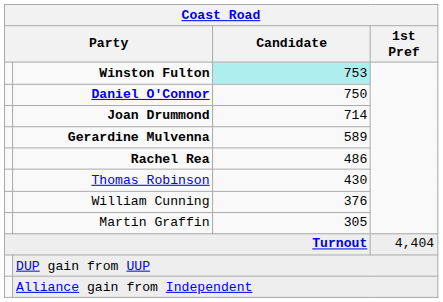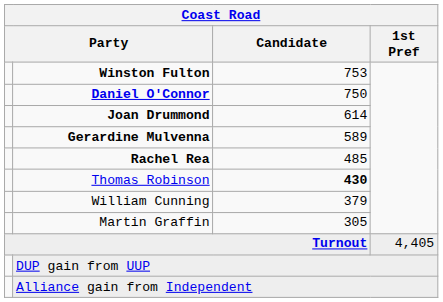 <table class="wikitable">
 <tr>
 <th colspan="4" align="center"><a href='#'>Coast Road</a></th>
 </tr>
 <tr>
 <th colspan="2" align="center" width=200>Party</th>
 <th width=150>Candidate</th>
 <th width=60>1st Pref</th>
 </tr>
 <tr>
 <td></td>
 <td align="right"><strong>Winston Fulton</strong></td>
-<td align="right" style="background: paleturquoise;">753</td>
+<td align="right">753</td>
 </tr>
 <tr>
 <td></td>
 <td align="right"><strong><a href='#'>Daniel O'Connor</a></strong></td>
 <td align="right">750</td>
 </tr>
 <tr>
 <td></td>
 <td align="right"><strong>Joan Drummond</strong></td>
-<td align="right">714</td>
+<td align="right">614</td>
 </tr>
 <tr>
 <td></td>
 <td align="right"><strong>Gerardine Mulvenna</strong></td>
 <td align="right">589</td>
 </tr>
 <tr>
 <td></td>
 <td align="right"><strong>Rachel Rea</strong></td>
-<td align="right">486</td>
+<td align="right">485</td>
 </tr>
 <tr>
 <td></td>
 <td align="right"><a href='#'>Thomas Robinson</a></td>
-<td align="right">430</td>
+<td align="right"><strong>430</strong></td>
 </tr>
 <tr>
 <td></td>
 <td align="right">William Cunning</td>
-<td align="right">376</td>
+<td align="right">379</td>
 </tr>
 <tr>
 <td></td>
 <td align="right">Martin Graffin</td>
 <td align="right">305</td>
 </tr>
 <tr bgcolor="EEEEEE">
 <td colspan=3 align="right"><strong><a href='#'>Turnout</a></strong></td>
-<td align="right">4,404</td>
+<td align="right">4,405</td>
 </tr>
 <tr>
 <td bgcolor=></td>
 <td colspan=3 bgcolor="EEEEEE"><a href='#'>DUP</a> gain from <a href='#'>UUP</a></td>
 </tr>
 <tr>
 <td bgcolor=></td>
 <td colspan=3 bgcolor="EEEEEE"><a href='#'>Alliance</a> gain from <a href='#'>Independent</a></td>
 </tr>
 </table>
